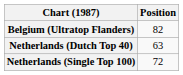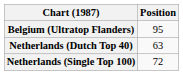 <table class="wikitable sortable plainrowheaders" style="text-align:center">
 <tr>
 <th scope="col">Chart (1987)</th>
 <th scope="col">Position</th>
 </tr>
 <tr>
 <th scope="row">Belgium (Ultratop Flanders)</th>
-<td>82</td>
+<td>95</td>
 </tr>
 <tr>
 <th scope="row">Netherlands (Dutch Top 40)</th>
 <td>63</td>
 </tr>
 <tr>
 <th scope="row">Netherlands (Single Top 100)</th>
 <td>72</td>
 </tr>
 </table>
